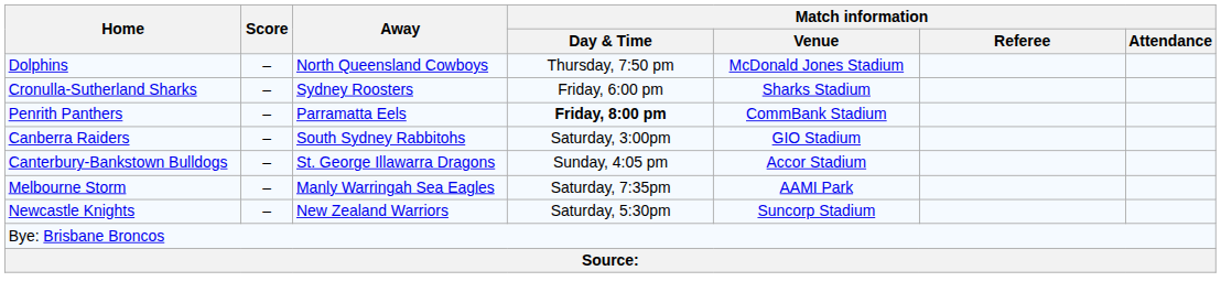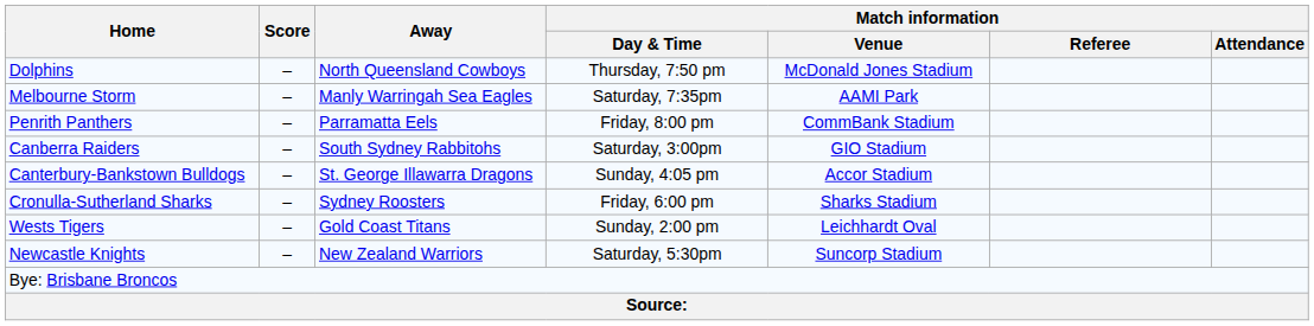 <table class="wikitable" style="border-collapse:collapse; text-align:center; width:100%;">
 <tr style="text-align:center; background:#f5faff;"  style="background:#c1d8ff;">
 <th rowspan="2">Home</th>
 <th rowspan="2">Score</th>
 <th rowspan="2">Away</th>
 <th colspan="4">Match information</th>
 </tr>
 <tr>
 <th width="17%">Day & Time</th>
 <th width="17%">Venue</th>
 <th width="17%">Referee</th>
 <th width="5%">Attendance</th>
 </tr>
 <tr style="text-align:center; background:#f5faff;">
 <td align="left"> <a href='#'>Dolphins</a></td>
 <td>–</td>
 <td align="left"> <a href='#'>North Queensland Cowboys</a></td>
 <td>Thursday, 7:50 pm</td>
 <td><a href='#'>McDonald Jones Stadium</a></td>
 <td></td>
 <td></td>
 </tr>
 <tr style="text-align:center; background:#f5faff;">
-<td align="left"> <a href='#'>Cronulla-Sutherland Sharks</a></td>
+<td align="left"> <a href='#'>Melbourne Storm</a></td>
 <td>–</td>
-<td align="left"> <a href='#'>Sydney Roosters</a></td>
-<td>Friday, 6:00 pm</td>
-<td><a href='#'>Sharks Stadium</a></td>
+<td align="left"> <a href='#'>Manly Warringah Sea Eagles</a></td>
+<td>Saturday, 7:35pm</td>
+<td><a href='#'>AAMI Park</a></td>
 <td></td>
 <td></td>
 </tr>
 <tr style="text-align:center; background:#f5faff;">
 <td align="left"> <a href='#'>Penrith Panthers</a></td>
 <td>–</td>
 <td align="left"> <a href='#'>Parramatta Eels</a></td>
-<td><strong>Friday, 8:00 pm</strong></td>
+<td>Friday, 8:00 pm</td>
 <td><a href='#'>CommBank Stadium</a></td>
 <td></td>
 <td></td>
 </tr>
 <tr style="text-align:center; background:#f5faff;">
 <td align="left"> <a href='#'>Canberra Raiders</a></td>
 <td>–</td>
 <td align="left"> <a href='#'>South Sydney Rabbitohs</a></td>
 <td>Saturday, 3:00pm</td>
 <td><a href='#'>GIO Stadium</a></td>
 <td></td>
 <td></td>
 </tr>
 <tr style="text-align:center; background:#f5faff;">
 <td align="left"> <a href='#'>Canterbury-Bankstown Bulldogs</a></td>
 <td>–</td>
 <td align="left"> <a href='#'>St. George Illawarra Dragons</a></td>
 <td>Sunday, 4:05 pm</td>
 <td><a href='#'>Accor Stadium</a></td>
 <td></td>
 <td></td>
 </tr>
 <tr style="text-align:center; background:#f5faff;">
-<td align="left"> <a href='#'>Melbourne Storm</a></td>
+<td align="left"> <a href='#'>Cronulla-Sutherland Sharks</a></td>
 <td>–</td>
-<td align="left"> <a href='#'>Manly Warringah Sea Eagles</a></td>
-<td>Saturday, 7:35pm</td>
-<td><a href='#'>AAMI Park</a></td>
+<td align="left"> <a href='#'>Sydney Roosters</a></td>
+<td>Friday, 6:00 pm</td>
+<td><a href='#'>Sharks Stadium</a></td>
+<td></td>
+<td></td>
+</tr>
+<tr style="text-align:center; background:#f5faff;">
+<td align="left"> <a href='#'>Wests Tigers</a></td>
+<td>–</td>
+<td align="left"> <a href='#'>Gold Coast Titans</a></td>
+<td>Sunday, 2:00 pm</td>
+<td><a href='#'>Leichhardt Oval</a></td>
 <td></td>
 <td></td>
 </tr>
 <tr style="text-align:center; background:#f5faff;">
 <td align="left"> <a href='#'>Newcastle Knights</a></td>
 <td>–</td>
 <td align="left"> <a href='#'>New Zealand Warriors</a></td>
 <td>Saturday, 5:30pm</td>
 <td><a href='#'>Suncorp Stadium</a></td>
 <td></td>
 <td></td>
 </tr>
 <tr style="text-align:center; background:#f5faff;">
 <td colspan="7" align="left">Bye:  <a href='#'>Brisbane Broncos</a></td>
 </tr>
 <tr>
 <th colspan="7" align="left">Source:</th>
 </tr>
 </table>
